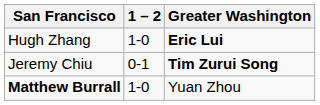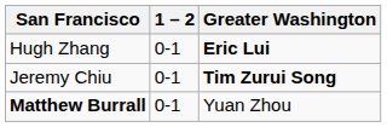 <table class="wikitable">
 <tr>
 <th>San Francisco</th>
 <th>1 – 2</th>
 <th>Greater Washington</th>
 </tr>
 <tr>
 <td>Hugh Zhang</td>
-<td>1-0</td>
+<td>0-1</td>
 <td><strong>Eric Lui</strong></td>
 </tr>
 <tr>
 <td>Jeremy Chiu</td>
 <td>0-1</td>
 <td><strong>Tim Zurui Song</strong></td>
 </tr>
 <tr>
 <td><strong>Matthew Burrall</strong></td>
-<td>1-0</td>
+<td>0-1</td>
 <td>Yuan Zhou</td>
 </tr>
 </table>
